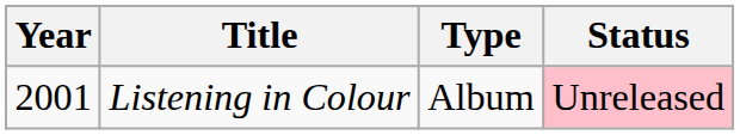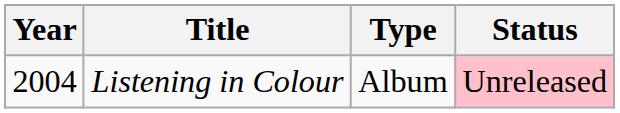 <table class="wikitable">
 <tr>
 <th>Year</th>
 <th>Title</th>
 <th>Type</th>
 <th>Status</th>
 </tr>
 <tr>
-<td>2001</td>
+<td>2004</td>
 <td><em>Listening in Colour</em></td>
 <td>Album</td>
 <td style="background: pink;">Unreleased</td>
 </tr>
 </table>
